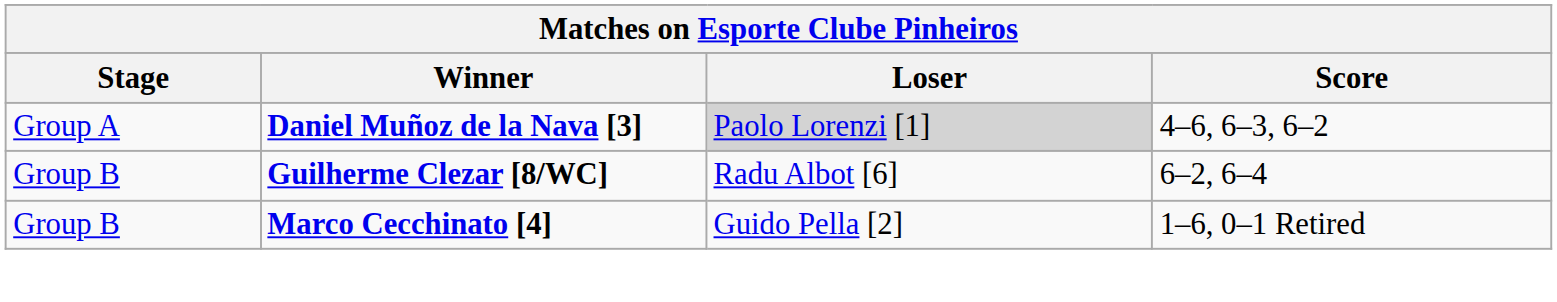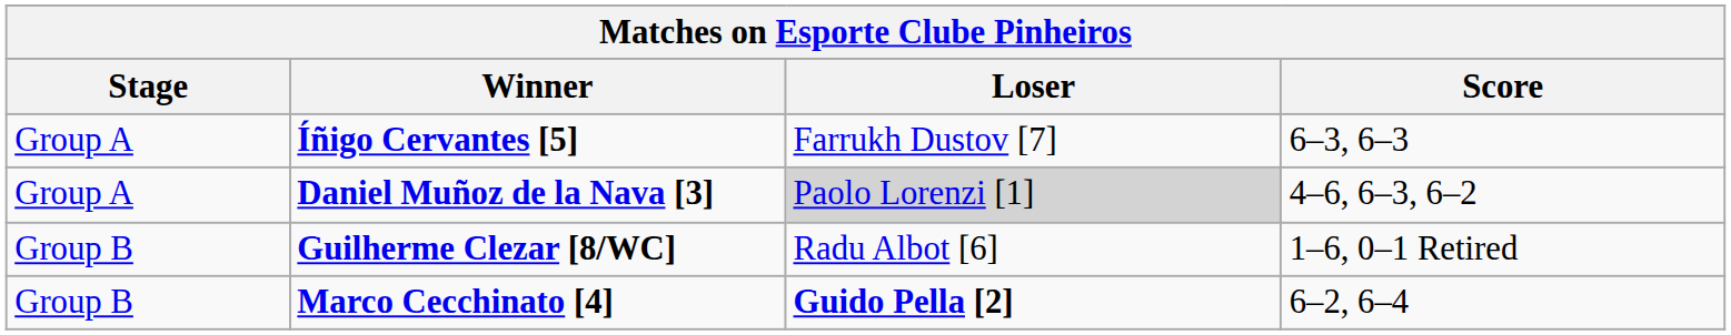 <table class="wikitable collapsible uncollapsed" border=1 style="margin: 1em auto;">
 <tr>
 <th colspan=4><strong>Matches on <a href='#'>Esporte Clube Pinheiros</a></strong></th>
 </tr>
 <tr>
 <th width=125>Stage</th>
 <th width=225>Winner</th>
 <th width=225>Loser</th>
 <th width=200>Score</th>
 </tr>
 <tr>
 <td><a href='#'>Group A</a></td>
+<td><strong> <a href='#'>Íñigo Cervantes</a> [5]</strong></td>
+<td> <a href='#'>Farrukh Dustov</a> [7]</td>
+<td>6–3, 6–3</td>
+</tr>
+<tr>
+<td><a href='#'>Group A</a></td>
 <td><strong> <a href='#'>Daniel Muñoz de la Nava</a> [3]</strong></td>
 <td style="background: lightgrey;"> <a href='#'>Paolo Lorenzi</a> [1]</td>
 <td>4–6, 6–3, 6–2</td>
 </tr>
 <tr>
 <td><a href='#'>Group B</a></td>
 <td><strong> <a href='#'>Guilherme Clezar</a> [8/WC]</strong></td>
 <td> <a href='#'>Radu Albot</a> [6]</td>
-<td>6–2, 6–4</td>
+<td>1–6, 0–1 Retired</td>
 </tr>
 <tr>
 <td><a href='#'>Group B</a></td>
 <td><strong> <a href='#'>Marco Cecchinato</a> [4]</strong></td>
-<td> <a href='#'>Guido Pella</a> [2]</td>
-<td>1–6, 0–1 Retired</td>
+<td><strong> <a href='#'>Guido Pella</a> [2]</strong></td>
+<td>6–2, 6–4</td>
 </tr>
 </table>
